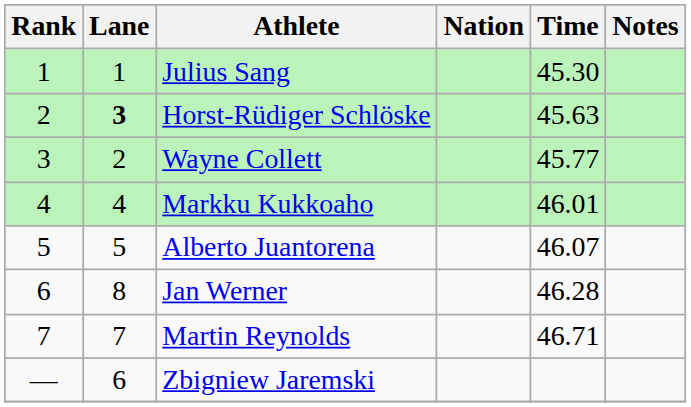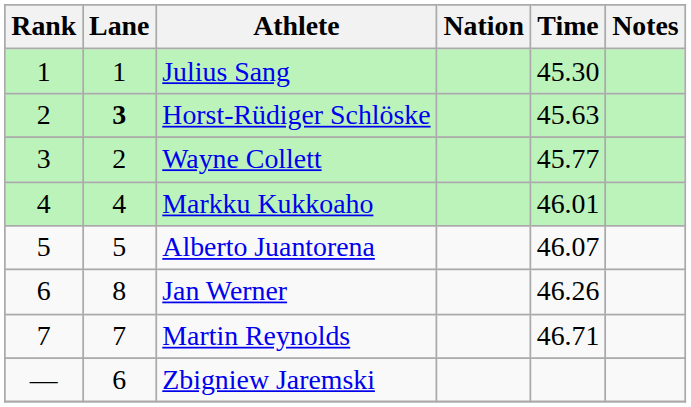 <table class="wikitable sortable" style="text-align:center">
 <tr>
 <th>Rank</th>
 <th>Lane</th>
 <th>Athlete</th>
 <th>Nation</th>
 <th>Time</th>
 <th>Notes</th>
 </tr>
 <tr bgcolor=bbf3bb>
 <td>1</td>
 <td>1</td>
 <td align=left><a href='#'>Julius Sang</a></td>
 <td align=left></td>
 <td>45.30</td>
 <td></td>
 </tr>
 <tr bgcolor=bbf3bb>
 <td>2</td>
 <td><strong>3</strong></td>
 <td align=left><a href='#'>Horst-Rüdiger Schlöske</a></td>
 <td align=left></td>
 <td>45.63</td>
 <td></td>
 </tr>
 <tr bgcolor=bbf3bb>
 <td>3</td>
 <td>2</td>
 <td align=left><a href='#'>Wayne Collett</a></td>
 <td align=left></td>
 <td>45.77</td>
 <td></td>
 </tr>
 <tr bgcolor=bbf3bb>
 <td>4</td>
 <td>4</td>
 <td align=left><a href='#'>Markku Kukkoaho</a></td>
 <td align=left></td>
 <td>46.01</td>
 <td></td>
 </tr>
 <tr>
 <td>5</td>
 <td>5</td>
 <td align=left><a href='#'>Alberto Juantorena</a></td>
 <td align=left></td>
 <td>46.07</td>
 <td></td>
 </tr>
 <tr>
 <td>6</td>
 <td>8</td>
 <td align=left><a href='#'>Jan Werner</a></td>
 <td align=left></td>
-<td>46.28</td>
+<td>46.26</td>
 <td></td>
 </tr>
 <tr>
 <td>7</td>
 <td>7</td>
 <td align=left><a href='#'>Martin Reynolds</a></td>
 <td align=left></td>
 <td>46.71</td>
 <td></td>
 </tr>
 <tr>
 <td data-sort-value=8>—</td>
 <td>6</td>
 <td align=left><a href='#'>Zbigniew Jaremski</a></td>
 <td align=left></td>
 <td></td>
 <td></td>
 </tr>
 <tr>
 </tr>
 </table>
